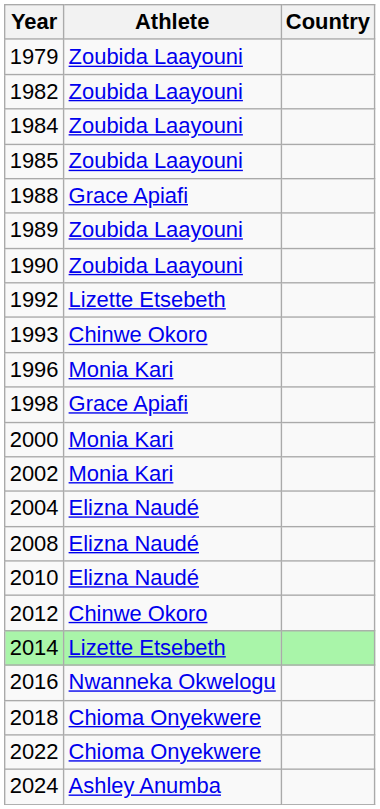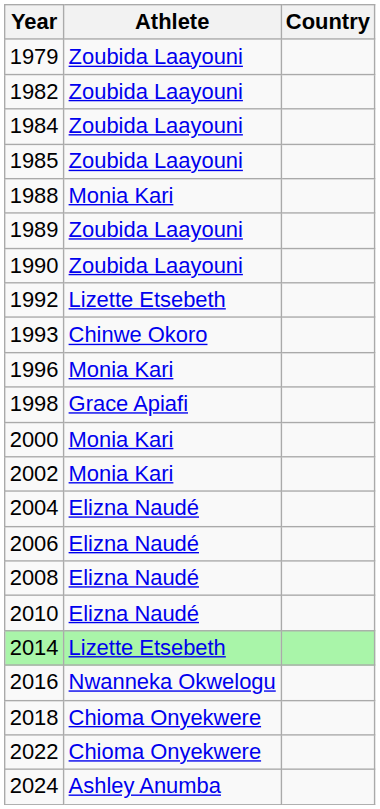 <table class="wikitable sortable">
 <tr>
 <th>Year</th>
 <th>Athlete</th>
 <th>Country</th>
 </tr>
 <tr>
 <td>1979</td>
 <td><a href='#'>Zoubida Laayouni</a></td>
 <td></td>
 </tr>
 <tr>
 <td>1982</td>
 <td><a href='#'>Zoubida Laayouni</a></td>
 <td></td>
 </tr>
 <tr>
 <td>1984</td>
 <td><a href='#'>Zoubida Laayouni</a></td>
 <td></td>
 </tr>
 <tr>
 <td>1985</td>
 <td><a href='#'>Zoubida Laayouni</a></td>
 <td></td>
 </tr>
 <tr>
 <td>1988</td>
-<td><a href='#'>Grace Apiafi</a></td>
+<td><a href='#'>Monia Kari</a></td>
 <td></td>
 </tr>
 <tr>
 <td>1989</td>
 <td><a href='#'>Zoubida Laayouni</a></td>
 <td></td>
 </tr>
 <tr>
 <td>1990</td>
 <td><a href='#'>Zoubida Laayouni</a></td>
 <td></td>
 </tr>
 <tr>
 <td>1992</td>
 <td><a href='#'>Lizette Etsebeth</a></td>
 <td></td>
 </tr>
 <tr>
 <td>1993</td>
 <td><a href='#'>Chinwe Okoro</a></td>
 <td></td>
 </tr>
 <tr>
 <td>1996</td>
 <td><a href='#'>Monia Kari</a></td>
 <td></td>
 </tr>
 <tr>
 <td>1998</td>
 <td><a href='#'>Grace Apiafi</a></td>
 <td></td>
 </tr>
 <tr>
 <td>2000</td>
 <td><a href='#'>Monia Kari</a></td>
 <td></td>
 </tr>
 <tr>
 <td>2002</td>
 <td><a href='#'>Monia Kari</a></td>
 <td></td>
 </tr>
 <tr>
 <td>2004</td>
 <td><a href='#'>Elizna Naudé</a></td>
 <td></td>
 </tr>
 <tr>
+<td>2006</td>
+<td><a href='#'>Elizna Naudé</a></td>
+<td></td>
+</tr>
+<tr>
 <td>2008</td>
 <td><a href='#'>Elizna Naudé</a></td>
 <td></td>
 </tr>
 <tr>
 <td>2010</td>
 <td><a href='#'>Elizna Naudé</a></td>
-<td></td>
-</tr>
-<tr>
-<td>2012</td>
-<td><a href='#'>Chinwe Okoro</a></td>
 <td></td>
 </tr>
 <tr bgcolor=#A9F5A9>
 <td>2014</td>
 <td><a href='#'>Lizette Etsebeth</a></td>
 <td></td>
 </tr>
 <tr>
 <td>2016</td>
 <td><a href='#'>Nwanneka Okwelogu</a></td>
 <td></td>
 </tr>
 <tr>
 <td>2018</td>
 <td><a href='#'>Chioma Onyekwere</a></td>
 <td></td>
 </tr>
 <tr>
 <td>2022</td>
 <td><a href='#'>Chioma Onyekwere</a></td>
 <td></td>
 </tr>
 <tr>
 <td>2024</td>
 <td><a href='#'>Ashley Anumba</a></td>
 <td></td>
 </tr>
 </table>
